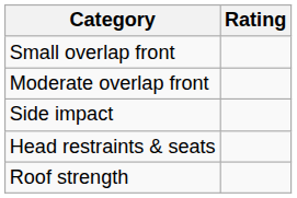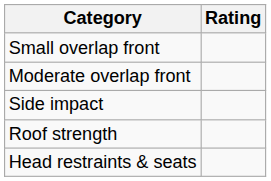 <table class="wikitable">
 <tr>
 <th>Category</th>
 <th>Rating</th>
 </tr>
 <tr>
 <td>Small overlap front</td>
 <td></td>
 </tr>
 <tr>
 <td>Moderate overlap front</td>
 <td></td>
 </tr>
 <tr>
 <td>Side impact</td>
 <td></td>
 </tr>
 <tr>
+<td>Roof strength</td>
+<td></td>
+</tr>
+<tr>
 <td>Head restraints & seats</td>
 <td></td>
 </tr>
-<tr>
-<td>Roof strength</td>
-<td></td>
-</tr>
 </table>
